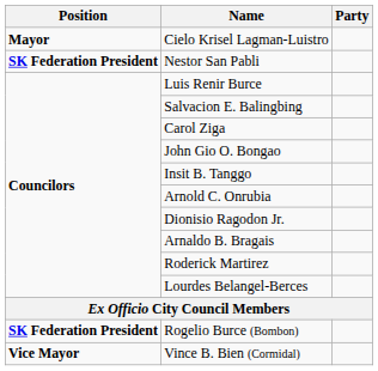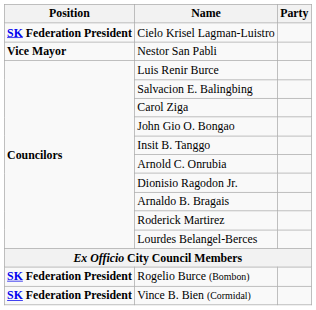 <table class=wikitable>
 <tr>
 <th>Position</th>
 <th>Name</th>
 <th colspan=2>Party</th>
 </tr>
 <tr>
-<td><strong>Mayor</strong></td>
+<td><strong><a href='#'>SK</a> Federation President</strong></td>
 <td>Cielo Krisel Lagman-Luistro </td>
 <td></td>
 </tr>
 <tr>
-<td><strong><a href='#'>SK</a> Federation President</strong></td>
+<td><strong>Vice Mayor</strong></td>
 <td>Nestor San Pabli </td>
 <td></td>
 </tr>
 <tr>
 <td rowspan=10><strong>Councilors</strong></td>
 <td>Luis Renir Burce </td>
 <td></td>
 </tr>
 <tr>
 <td>Salvacion E. Balingbing </td>
 <td></td>
 </tr>
 <tr>
 <td>Carol Ziga </td>
 <td></td>
 </tr>
 <tr>
 <td>John Gio O. Bongao </td>
 <td></td>
 </tr>
 <tr>
 <td>Insit B. Tanggo </td>
 <td></td>
 </tr>
 <tr>
 <td>Arnold C. Onrubia </td>
 <td></td>
 </tr>
 <tr>
 <td>Dionisio Ragodon Jr. </td>
 <td></td>
 </tr>
 <tr>
 <td>Arnaldo B. Bragais </td>
 <td></td>
 </tr>
 <tr>
 <td>Roderick Martirez </td>
 <td></td>
 </tr>
 <tr>
 <td>Lourdes Belangel-Berces </td>
 <td></td>
 </tr>
 <tr>
 <th colspan=4><em>Ex Officio</em> City Council Members</th>
 </tr>
 <tr>
 <td><strong><a href='#'>SK</a> Federation President</strong></td>
 <td>Rogelio Burce <small>(Bombon)</small></td>
 <td></td>
 </tr>
 <tr>
-<td><strong>Vice Mayor</strong></td>
+<td><strong><a href='#'>SK</a> Federation President</strong></td>
 <td>Vince B. Bien <small>(Cormidal)</small></td>
 <td></td>
 </tr>
 </table>
